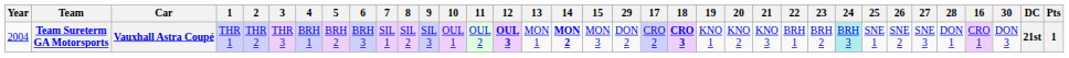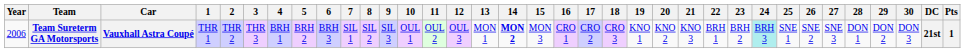 <table class="wikitable" style="text-align:center; font-size:85%">
 <tr>
 <th>Year</th>
 <th>Team</th>
 <th>Car</th>
 <th>1</th>
 <th>2</th>
 <th>3</th>
 <th>4</th>
 <th>5</th>
 <th>6</th>
 <th>7</th>
 <th>8</th>
 <th>9</th>
 <th>10</th>
 <th>11</th>
 <th>12</th>
 <th>13</th>
 <th>14</th>
 <th>15</th>
-<th>29</th>
+<th>16</th>
 <th>17</th>
 <th>18</th>
 <th>19</th>
 <th>20</th>
 <th>21</th>
 <th>22</th>
 <th>23</th>
 <th>24</th>
 <th>25</th>
 <th>26</th>
 <th>27</th>
 <th>28</th>
-<th>16</th>
+<th>29</th>
 <th>30</th>
 <th>DC</th>
 <th>Pts</th>
 </tr>
 <tr>
-<td><a href='#'>2004</a></td>
+<td><a href='#'>2006</a></td>
 <th nowrap><a href='#'>Team Sureterm<br>GA Motorsports</a></th>
 <th nowrap><a href='#'>Vauxhall Astra Coupé</a></th>
 <td style="background:#CFCFFF;"><a href='#'>THR<br>1</a><br></td>
 <td style="background:#CFCFFF;"><a href='#'>THR<br>2</a><br></td>
 <td style="background:#EFCFFF;"><a href='#'>THR<br>3</a><br></td>
 <td style="background:#CFCFFF;"><a href='#'>BRH<br>1</a><br></td>
 <td style="background:#EFCFFF;"><a href='#'>BRH<br>2</a><br></td>
 <td style="background:#CFCFFF;"><a href='#'>BRH<br>3</a><br></td>
 <td style="background:#EFCFFF;"><a href='#'>SIL<br>1</a><br></td>
 <td style="background:#EFCFFF;"><a href='#'>SIL<br>2</a><br></td>
 <td style="background:#CFCFFF;"><a href='#'>SIL<br>3</a><br></td>
 <td style="background:#EFCFFF;"><a href='#'>OUL<br>1</a><br></td>
 <td style="background:#DFFFDF;"><a href='#'>OUL<br>2</a><br></td>
-<td style="background:#EFCFFF;"><strong><a href='#'>OUL<br>3</a><br></strong></td>
+<td style="background:#EFCFFF;"><a href='#'>OUL<br>3</a><br></td>
 <td><a href='#'>MON<br>1</a></td>
 <td><strong><a href='#'>MON<br>2</a></strong></td>
 <td><a href='#'>MON<br>3</a></td>
-<td><a href='#'>DON<br>2</a></td>
+<td style="background:#EFCFFF;"><a href='#'>CRO<br>1</a><br></td>
 <td style="background:#CFCFFF;"><a href='#'>CRO<br>2</a><br></td>
-<td style="background:#EFCFFF;"><strong><a href='#'>CRO<br>3</a><br></strong></td>
+<td style="background:#EFCFFF;"><a href='#'>CRO<br>3</a><br></td>
 <td><a href='#'>KNO<br>1</a></td>
 <td><a href='#'>KNO<br>2</a></td>
 <td><a href='#'>KNO<br>3</a></td>
 <td><a href='#'>BRH<br>1</a></td>
 <td><a href='#'>BRH<br>2</a></td>
 <td style="background: paleturquoise;"><a href='#'>BRH<br>3</a></td>
 <td><a href='#'>SNE<br>1</a></td>
 <td><a href='#'>SNE<br>2</a></td>
 <td><a href='#'>SNE<br>3</a></td>
 <td><a href='#'>DON<br>1</a></td>
-<td style="background:#EFCFFF;"><a href='#'>CRO<br>1</a><br></td>
+<td><a href='#'>DON<br>2</a></td>
 <td><a href='#'>DON<br>3</a></td>
 <th>21st</th>
 <th>1</th>
 </tr>
 </table>
